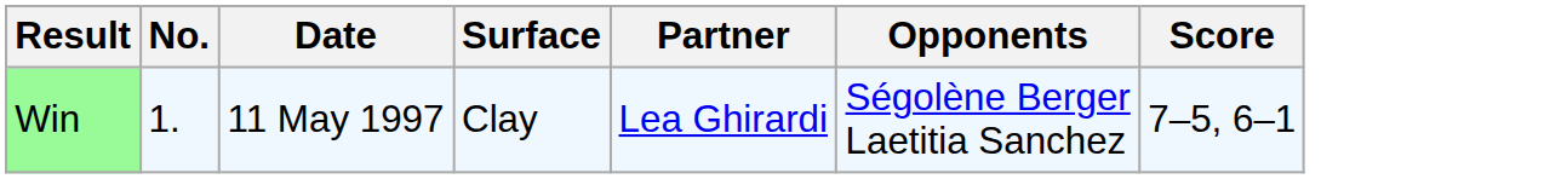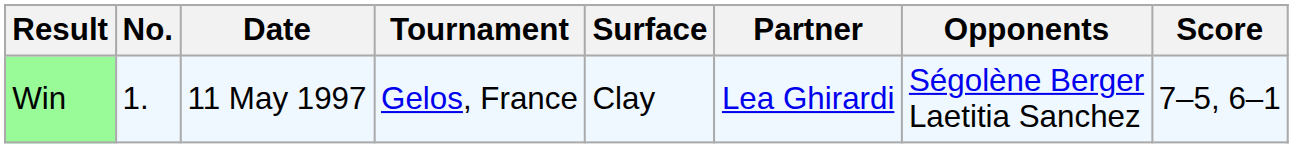 <table class="sortable wikitable" style=font-size:97%>
 <tr>
 <th>Result</th>
 <th>No.</th>
 <th>Date</th>
+<th>Tournament</th>
 <th>Surface</th>
 <th>Partner</th>
 <th>Opponents</th>
 <th>Score</th>
 </tr>
 <tr bgcolor="#f0f8ff">
 <td style="background:#98fb98;">Win</td>
 <td>1.</td>
 <td>11 May 1997</td>
+<td><a href='#'>Gelos</a>, France</td>
 <td>Clay</td>
 <td> <a href='#'>Lea Ghirardi</a></td>
 <td> <a href='#'>Ségolène Berger</a><br>  Laetitia Sanchez</td>
 <td>7–5, 6–1</td>
 </tr>
 </table>
